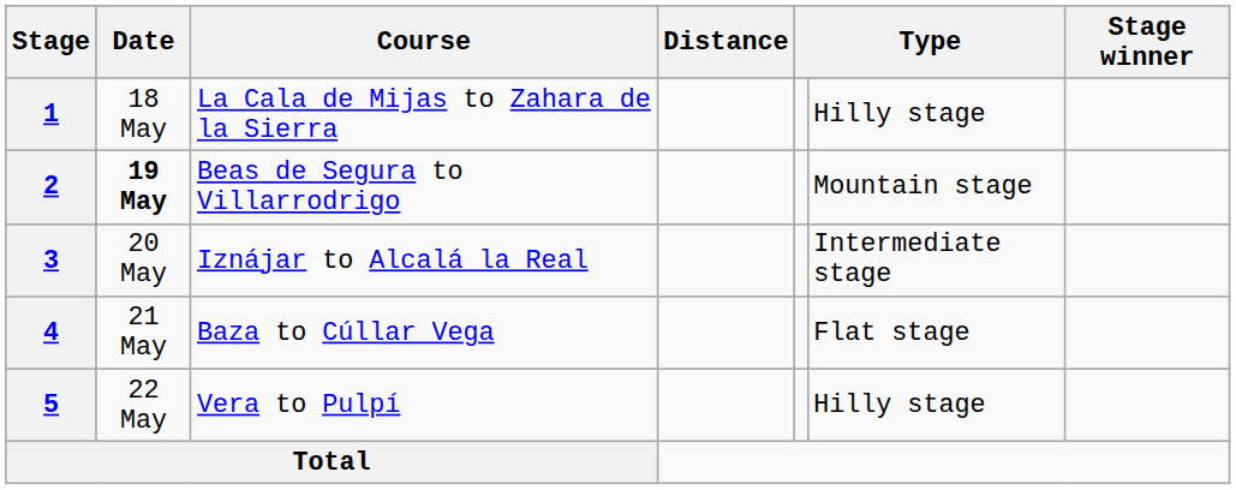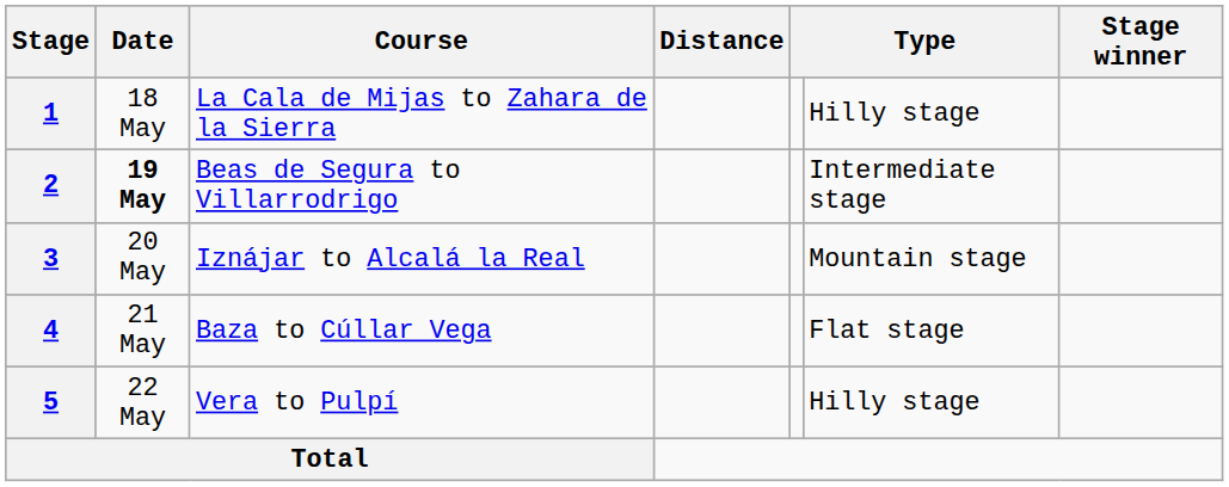 <table class="wikitable">
 <tr>
 <th scope="col">Stage</th>
 <th scope="col">Date</th>
 <th scope="col">Course</th>
 <th scope="col">Distance</th>
 <th scope="col" colspan="2">Type</th>
 <th scope="col">Stage winner</th>
 </tr>
 <tr>
 <th scope="row" style="text-align:center;"><a href='#'>1</a></th>
 <td style="text-align:center;">18 May</td>
 <td><a href='#'>La Cala de Mijas</a> to <a href='#'>Zahara de la Sierra</a></td>
 <td style="text-align:center;"></td>
 <td></td>
 <td>Hilly stage</td>
 <td></td>
 </tr>
 <tr>
 <th scope="row" style="text-align:center;"><a href='#'>2</a></th>
 <td style="text-align:center;"><strong>19 May</strong></td>
 <td><a href='#'>Beas de Segura</a> to <a href='#'>Villarrodrigo</a></td>
 <td style="text-align:center;"></td>
 <td></td>
-<td>Mountain stage</td>
+<td>Intermediate stage</td>
 <td></td>
 </tr>
 <tr>
 <th scope="row" style="text-align:center;"><a href='#'>3</a></th>
 <td style="text-align:center;">20 May</td>
 <td><a href='#'>Iznájar</a> to <a href='#'>Alcalá la Real</a></td>
 <td style="text-align:center;"></td>
 <td></td>
-<td>Intermediate stage</td>
+<td>Mountain stage</td>
 <td></td>
 </tr>
 <tr>
 <th scope="row" style="text-align:center;"><a href='#'>4</a></th>
 <td style="text-align:center;">21 May</td>
 <td><a href='#'>Baza</a> to <a href='#'>Cúllar Vega</a></td>
 <td style="text-align:center;"></td>
 <td></td>
 <td>Flat stage</td>
 <td></td>
 </tr>
 <tr>
 <th scope="row" style="text-align:center;"><a href='#'>5</a></th>
 <td style="text-align:center;">22 May</td>
 <td><a href='#'>Vera</a> to <a href='#'>Pulpí</a></td>
 <td style="text-align:center;"></td>
 <td></td>
 <td>Hilly stage</td>
 <td></td>
 </tr>
 <tr>
 <th colspan="3">Total</th>
 <td colspan="4" style="text-align:center;"></td>
 </tr>
 </table>
